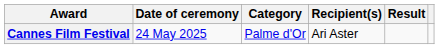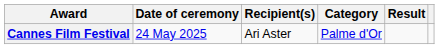 <table class="wikitable sortable plainrowheaders">
 <tr>
 <th scope="col">Award</th>
 <th scope="col">Date of ceremony</th>
+<th scope="col">Recipient(s)</th>
 <th scope="col">Category</th>
-<th scope="col">Recipient(s)</th>
 <th scope="col">Result</th>
 <th scope="col" class="unsortable"></th>
 </tr>
 <tr>
 <th scope="row"><a href='#'>Cannes Film Festival</a></th>
 <td><a href='#'>24 May 2025</a></td>
+<td>Ari Aster</td>
 <td><a href='#'>Palme d'Or</a></td>
-<td>Ari Aster</td>
 <td></td>
 <td align="center"></td>
 </tr>
 </table>
